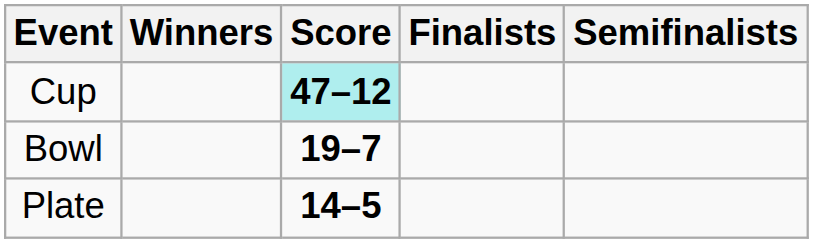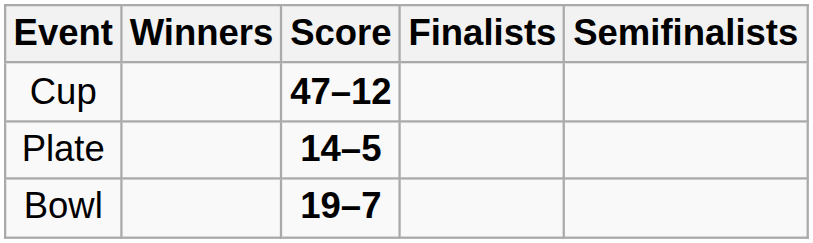 <table class="wikitable" style="text-align: center">
 <tr>
 <th>Event</th>
 <th>Winners</th>
 <th>Score</th>
 <th>Finalists</th>
 <th>Semifinalists</th>
 </tr>
 <tr>
 <td>Cup</td>
 <td align=left></td>
-<td style="background: paleturquoise;"><strong>47–12</strong></td>
+<td><strong>47–12</strong></td>
+<td align=left></td>
+<td align=left><br></td>
+</tr>
+<tr>
+<td>Plate</td>
+<td align=left></td>
+<td><strong>14–5</strong></td>
 <td align=left></td>
 <td align=left><br></td>
 </tr>
 <tr>
 <td>Bowl</td>
 <td align=left></td>
 <td><strong>19–7</strong></td>
 <td align=left></td>
 <td align=left><br></td>
 </tr>
-<tr>
-<td>Plate</td>
-<td align=left></td>
-<td><strong>14–5</strong></td>
-<td align=left></td>
-<td align=left><br></td>
-</tr>
 </table>
